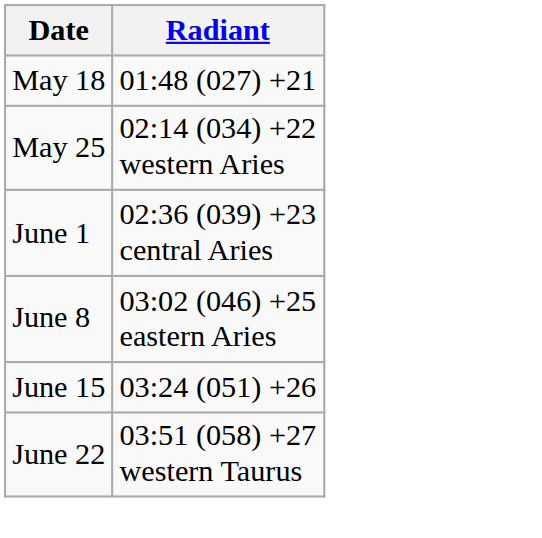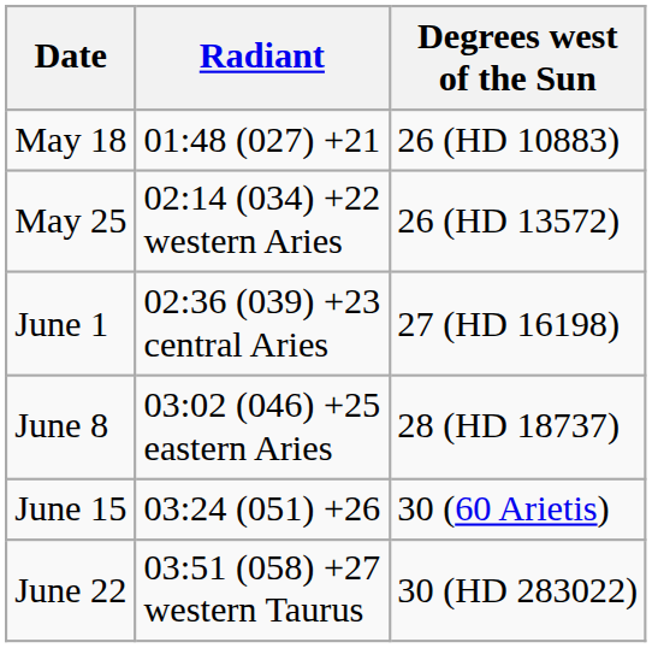 <table class="wikitable" style="font-size: 0.9em;">
 <tr>
 <th>Date</th>
 <th><a href='#'>Radiant</a></th>
+<th>Degrees west<br>of the Sun</th>
 </tr>
 <tr>
 <td>May 18</td>
 <td>01:48 (027) +21</td>
+<td>26 (HD 10883)</td>
 </tr>
 <tr>
 <td>May 25</td>
 <td>02:14 (034) +22<br>western Aries</td>
+<td>26 (HD 13572)</td>
 </tr>
 <tr>
 <td>June 1</td>
 <td>02:36 (039) +23<br>central Aries</td>
+<td>27 (HD 16198)</td>
 </tr>
 <tr>
 <td>June 8</td>
 <td>03:02 (046) +25<br>eastern Aries</td>
+<td>28 (HD 18737)</td>
 </tr>
 <tr>
 <td>June 15</td>
 <td>03:24 (051) +26</td>
+<td>30 (<a href='#'>60 Arietis</a>)</td>
 </tr>
 <tr>
 <td>June 22</td>
 <td>03:51 (058) +27<br>western Taurus</td>
+<td>30 (HD 283022)</td>
 </tr>
 </table>
